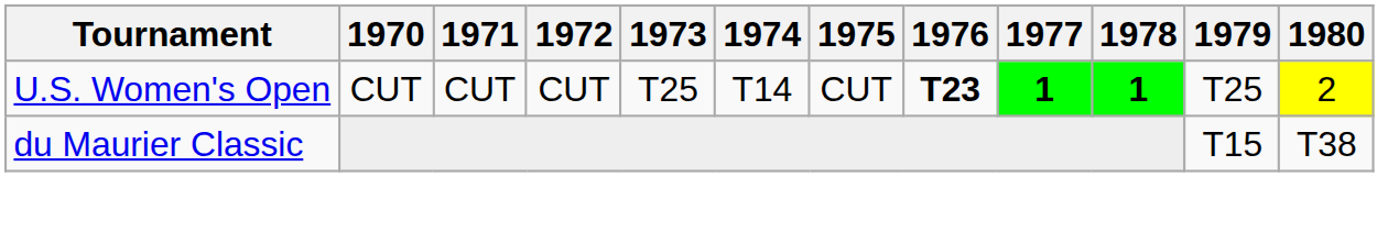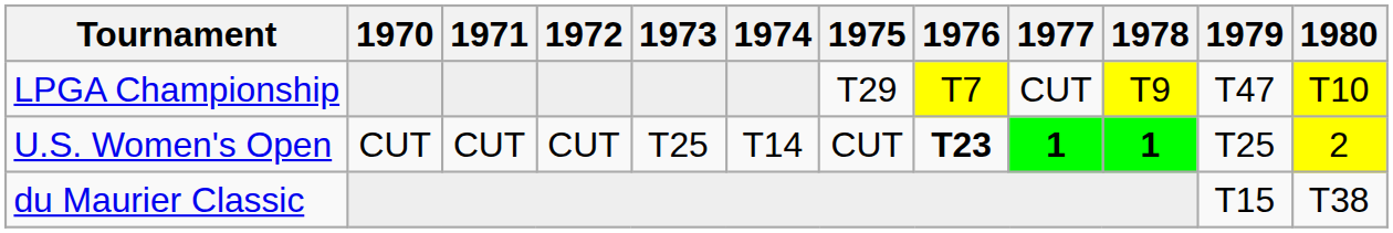 <table class="wikitable" style="font-size:95%;text-align:center;">
 <tr>
 <th>Tournament</th>
 <th>1970</th>
 <th>1971</th>
 <th>1972</th>
 <th>1973</th>
 <th>1974</th>
 <th>1975</th>
 <th>1976</th>
 <th>1977</th>
 <th>1978</th>
 <th>1979</th>
 <th>1980</th>
+</tr>
+<tr>
+<td align=left><a href='#'>LPGA Championship</a></td>
+<td style="background:#eeeeee;"></td>
+<td style="background:#eeeeee;"></td>
+<td style="background:#eeeeee;"></td>
+<td style="background:#eeeeee;"></td>
+<td style="background:#eeeeee;"></td>
+<td>T29</td>
+<td style="background:yellow;">T7</td>
+<td>CUT</td>
+<td style="background:yellow;">T9</td>
+<td>T47</td>
+<td style="background:yellow;">T10</td>
 </tr>
 <tr>
 <td align=left><a href='#'>U.S. Women's Open</a></td>
 <td>CUT</td>
 <td>CUT</td>
 <td>CUT</td>
 <td>T25</td>
 <td>T14</td>
 <td>CUT</td>
 <td><strong>T23</strong></td>
 <td style="background:lime;"><strong>1</strong></td>
 <td style="background:lime;"><strong>1</strong></td>
 <td>T25</td>
 <td style="background:yellow;">2</td>
 </tr>
 <tr>
 <td align=left><a href='#'>du Maurier Classic</a></td>
 <td style="background:#eeeeee;" colspan=9></td>
 <td>T15</td>
 <td>T38</td>
 </tr>
 </table>
